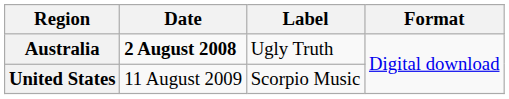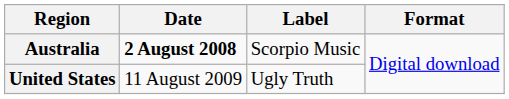 <table class="wikitable plainrowheaders">
 <tr>
 <th>Region</th>
 <th>Date</th>
 <th>Label</th>
 <th>Format</th>
 </tr>
 <tr>
 <th scope="row">Australia</th>
 <td><strong>2 August 2008</strong></td>
-<td>Ugly Truth</td>
+<td>Scorpio Music</td>
 <td align="left" rowspan="2"><a href='#'>Digital download</a></td>
 </tr>
 <tr>
 <th scope="row">United States</th>
 <td>11 August 2009</td>
-<td>Scorpio Music</td>
+<td>Ugly Truth</td>
 </tr>
 </table>
